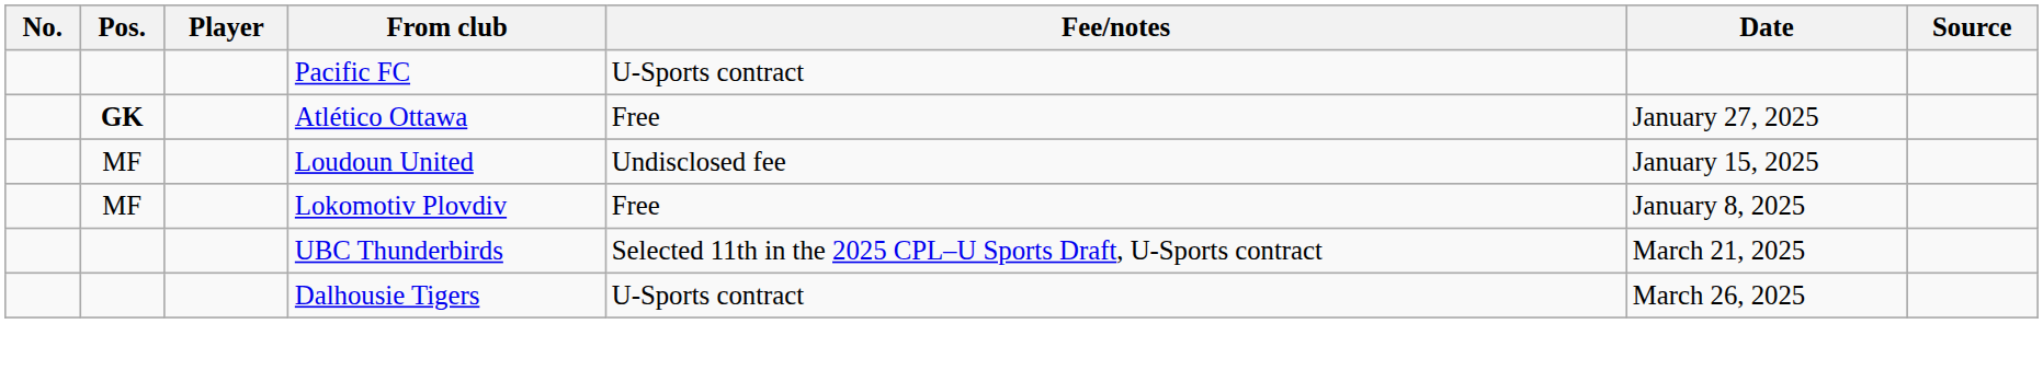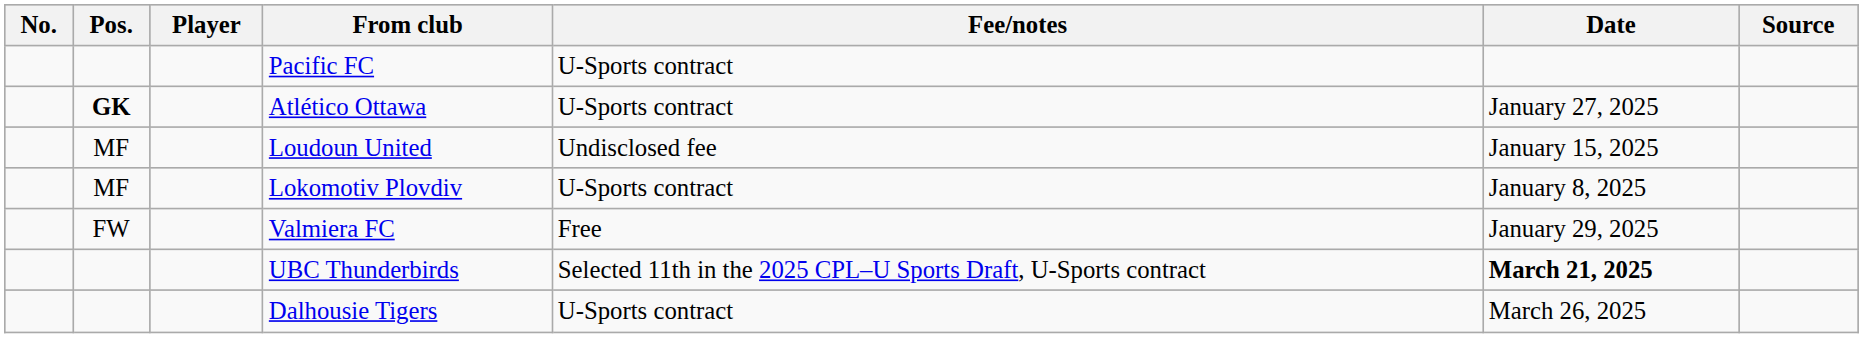 <table class="wikitable sortable" style="width:90%; font-size:95%;">
 <tr>
 <th>No.</th>
 <th>Pos.</th>
 <th>Player</th>
 <th>From club</th>
 <th>Fee/notes</th>
 <th>Date</th>
 <th>Source</th>
 </tr>
 <tr>
 <td align=center></td>
 <td align=center></td>
 <td></td>
 <td> <a href='#'>Pacific FC</a></td>
 <td>U-Sports contract</td>
 <td></td>
 <td></td>
 </tr>
 <tr>
 <td align=center></td>
 <td align=center><strong>GK</strong></td>
 <td></td>
 <td> <a href='#'>Atlético Ottawa</a></td>
-<td>Free</td>
+<td>U-Sports contract</td>
 <td>January 27, 2025</td>
 <td></td>
 </tr>
 <tr>
 <td align=center></td>
 <td align=center>MF</td>
 <td></td>
 <td> <a href='#'>Loudoun United</a></td>
 <td>Undisclosed fee</td>
 <td>January 15, 2025</td>
 <td></td>
 </tr>
 <tr>
 <td align=center></td>
 <td align=center>MF</td>
 <td></td>
 <td> <a href='#'>Lokomotiv Plovdiv</a></td>
+<td>U-Sports contract</td>
+<td>January 8, 2025</td>
+<td></td>
+</tr>
+<tr>
+<td align=center></td>
+<td align=center>FW</td>
+<td></td>
+<td> <a href='#'>Valmiera FC</a></td>
 <td>Free</td>
-<td>January 8, 2025</td>
+<td>January 29, 2025</td>
 <td></td>
 </tr>
 <tr>
 <td align=center></td>
 <td align=center></td>
 <td></td>
 <td> <a href='#'>UBC Thunderbirds</a></td>
 <td>Selected 11th in the <a href='#'>2025 CPL–U Sports Draft</a>, U-Sports contract</td>
-<td>March 21, 2025</td>
+<td><strong>March 21, 2025</strong></td>
 <td></td>
 </tr>
 <tr>
 <td align=center></td>
 <td align=center></td>
 <td></td>
 <td> <a href='#'>Dalhousie Tigers</a></td>
 <td>U-Sports contract</td>
 <td>March 26, 2025</td>
 <td></td>
 </tr>
 </table>
